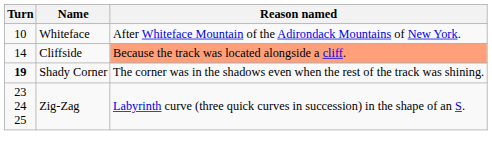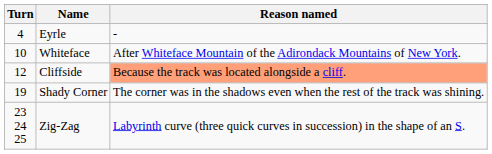 <table class="wikitable">
 <tr>
 <th>Turn</th>
 <th>Name</th>
 <th>Reason named</th>
 </tr>
 <tr>
+<td align=center>4</td>
+<td>Eyrle</td>
+<td>-</td>
+</tr>
+<tr>
 <td align=center>10</td>
 <td>Whiteface</td>
 <td>After <a href='#'>Whiteface Mountain</a> of the <a href='#'>Adirondack Mountains</a> of <a href='#'>New York</a>.</td>
 </tr>
 <tr>
-<td align=center>14</td>
+<td align=center>12</td>
 <td>Cliffside</td>
 <td style="background: lightsalmon;">Because the track was located alongside a <a href='#'>cliff</a>.</td>
 </tr>
 <tr>
-<td align=center><strong>19</strong></td>
+<td align=center>19</td>
 <td>Shady Corner</td>
 <td>The corner was in the shadows even when the rest of the track was shining.</td>
 </tr>
 <tr>
 <td align=center>23<br>24<br>25</td>
 <td>Zig-Zag</td>
 <td><a href='#'>Labyrinth</a> curve (three quick curves in succession) in the shape of an <a href='#'>S</a>.</td>
 </tr>
 </table>
